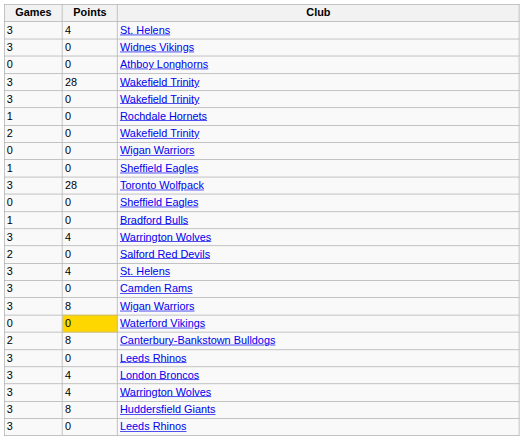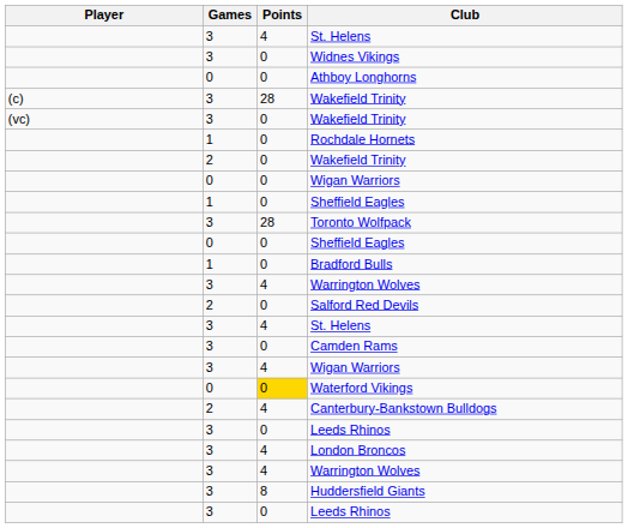 <table class="wikitable sortable" style="width:60%;text-align:left">
 <tr>
+<th width=27%>Player</th>
 <th width=4%>Games</th>
 <th width=4%>Points</th>
 <th width=43%>Club</th>
 </tr>
 <tr>
+<td></td>
 <td>3</td>
 <td>4</td>
 <td> <a href='#'>St. Helens</a></td>
 </tr>
 <tr>
+<td></td>
 <td>3</td>
 <td>0</td>
 <td> <a href='#'>Widnes Vikings</a></td>
 </tr>
 <tr>
+<td></td>
 <td>0</td>
 <td>0</td>
 <td> <a href='#'>Athboy Longhorns</a></td>
 </tr>
 <tr>
+<td> (c)</td>
 <td>3</td>
 <td>28</td>
 <td> <a href='#'>Wakefield Trinity</a></td>
 </tr>
 <tr>
+<td> (vc)</td>
 <td>3</td>
 <td>0</td>
 <td> <a href='#'>Wakefield Trinity</a></td>
 </tr>
 <tr>
+<td></td>
 <td>1</td>
 <td>0</td>
 <td> <a href='#'>Rochdale Hornets</a></td>
 </tr>
 <tr>
+<td></td>
 <td>2</td>
 <td>0</td>
 <td> <a href='#'>Wakefield Trinity</a></td>
 </tr>
 <tr>
+<td></td>
 <td>0</td>
 <td>0</td>
 <td> <a href='#'>Wigan Warriors</a></td>
 </tr>
 <tr>
+<td></td>
 <td>1</td>
 <td>0</td>
 <td> <a href='#'>Sheffield Eagles</a></td>
 </tr>
 <tr>
+<td></td>
 <td>3</td>
 <td>28</td>
 <td> <a href='#'>Toronto Wolfpack</a></td>
 </tr>
 <tr>
+<td></td>
 <td>0</td>
 <td>0</td>
 <td> <a href='#'>Sheffield Eagles</a></td>
 </tr>
 <tr>
+<td></td>
 <td>1</td>
 <td>0</td>
 <td> <a href='#'>Bradford Bulls</a></td>
 </tr>
 <tr>
+<td></td>
 <td>3</td>
 <td>4</td>
 <td> <a href='#'>Warrington Wolves</a></td>
 </tr>
 <tr>
+<td></td>
 <td>2</td>
 <td>0</td>
 <td> <a href='#'>Salford Red Devils</a></td>
 </tr>
 <tr>
+<td></td>
 <td>3</td>
 <td>4</td>
 <td> <a href='#'>St. Helens</a></td>
 </tr>
 <tr>
+<td></td>
 <td>3</td>
 <td>0</td>
 <td> <a href='#'>Camden Rams</a></td>
 </tr>
 <tr>
+<td></td>
 <td>3</td>
-<td>8</td>
+<td>4</td>
 <td> <a href='#'>Wigan Warriors</a></td>
 </tr>
 <tr>
+<td></td>
 <td>0</td>
 <td style="background: gold;">0</td>
 <td> <a href='#'>Waterford Vikings</a></td>
 </tr>
 <tr>
+<td></td>
 <td>2</td>
-<td>8</td>
+<td>4</td>
 <td> <a href='#'>Canterbury-Bankstown Bulldogs</a></td>
 </tr>
 <tr>
+<td></td>
 <td>3</td>
 <td>0</td>
 <td> <a href='#'>Leeds Rhinos</a></td>
 </tr>
 <tr>
+<td></td>
 <td>3</td>
 <td>4</td>
 <td> <a href='#'>London Broncos</a></td>
 </tr>
 <tr>
+<td></td>
 <td>3</td>
 <td>4</td>
 <td> <a href='#'>Warrington Wolves</a></td>
 </tr>
 <tr>
+<td></td>
 <td>3</td>
 <td>8</td>
 <td> <a href='#'>Huddersfield Giants</a></td>
 </tr>
 <tr>
+<td></td>
 <td>3</td>
 <td>0</td>
 <td> <a href='#'>Leeds Rhinos</a></td>
 </tr>
 </table>
